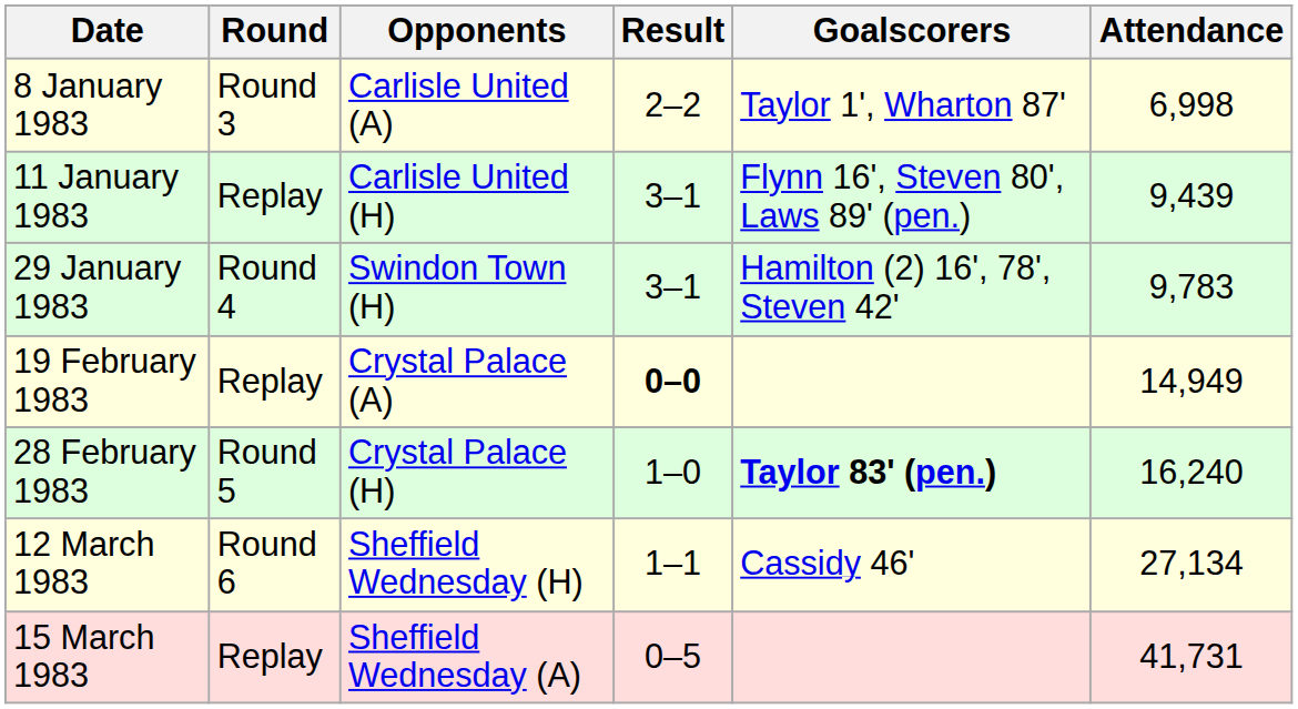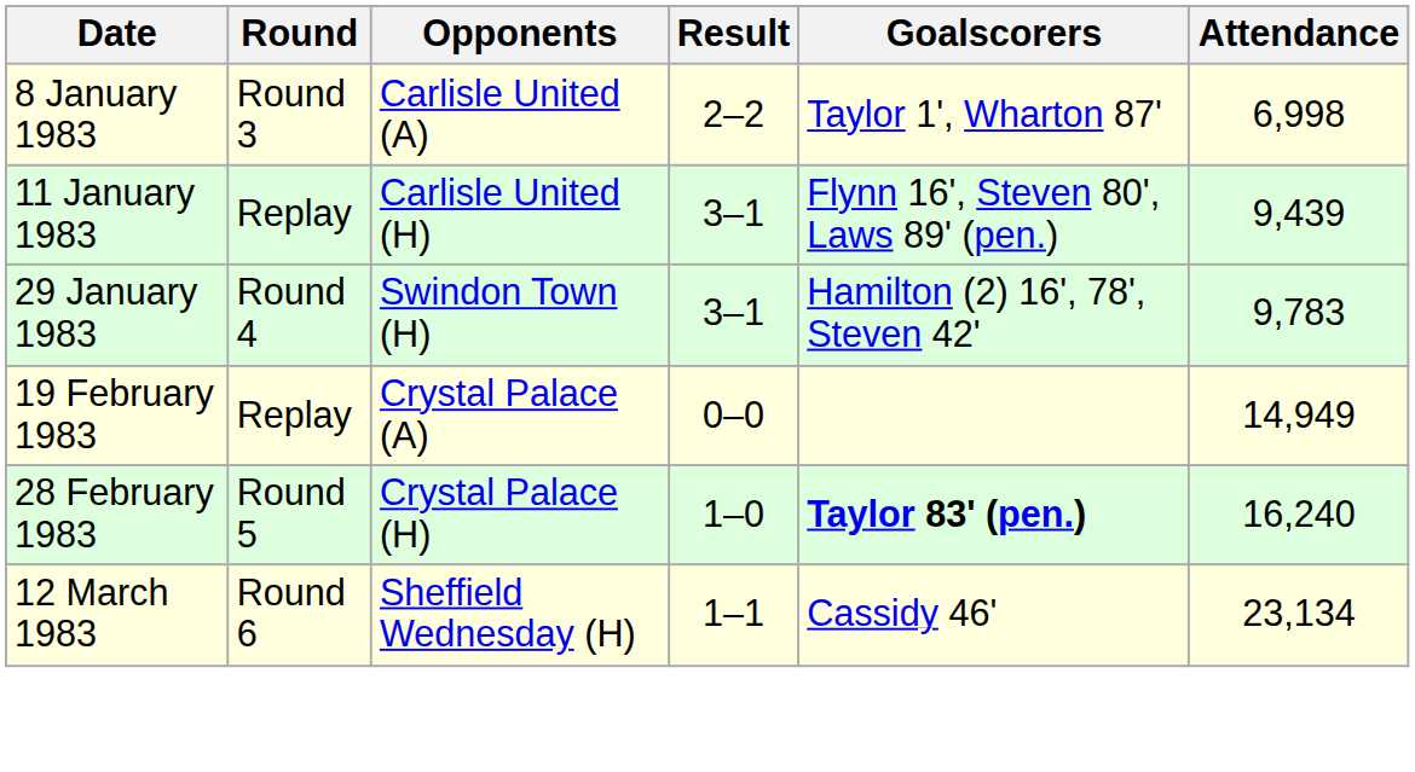 <table class="wikitable">
 <tr>
 <th>Date</th>
 <th>Round</th>
 <th>Opponents</th>
 <th>Result</th>
 <th>Goalscorers</th>
 <th>Attendance</th>
 </tr>
 <tr bgcolor="#ffffdd">
 <td>8 January 1983</td>
 <td>Round 3</td>
 <td><a href='#'>Carlisle United</a> (A)</td>
 <td align="center">2–2</td>
 <td><a href='#'>Taylor</a> 1', <a href='#'>Wharton</a> 87'</td>
 <td align="center">6,998</td>
 </tr>
 <tr bgcolor="#ddffdd">
 <td>11 January 1983</td>
 <td>Replay</td>
 <td><a href='#'>Carlisle United</a> (H)</td>
 <td align="center">3–1</td>
 <td><a href='#'>Flynn</a> 16', <a href='#'>Steven</a> 80', <a href='#'>Laws</a> 89' (<a href='#'>pen.</a>)</td>
 <td align="center">9,439</td>
 </tr>
 <tr bgcolor="#ddffdd">
 <td>29 January 1983</td>
 <td>Round 4</td>
 <td><a href='#'>Swindon Town</a> (H)</td>
 <td align="center">3–1</td>
 <td><a href='#'>Hamilton</a> (2) 16', 78', <a href='#'>Steven</a> 42'</td>
 <td align="center">9,783</td>
 </tr>
 <tr bgcolor="#ffffdd">
 <td>19 February 1983</td>
 <td>Replay</td>
 <td><a href='#'>Crystal Palace</a> (A)</td>
-<td align="center"><strong>0–0</strong></td>
+<td align="center">0–0</td>
 <td></td>
 <td align="center">14,949</td>
 </tr>
 <tr bgcolor="#ddffdd">
 <td>28 February 1983</td>
 <td>Round 5</td>
 <td><a href='#'>Crystal Palace</a> (H)</td>
 <td align="center">1–0</td>
 <td><strong><a href='#'>Taylor</a> 83' (<a href='#'>pen.</a>)</strong></td>
 <td align="center">16,240</td>
 </tr>
 <tr bgcolor="#ffffdd">
 <td>12 March 1983</td>
 <td>Round 6</td>
 <td><a href='#'>Sheffield Wednesday</a> (H)</td>
 <td align="center">1–1</td>
 <td><a href='#'>Cassidy</a> 46'</td>
-<td align="center">27,134</td>
-</tr>
-<tr bgcolor="#ffdddd">
-<td>15 March 1983</td>
-<td>Replay</td>
-<td><a href='#'>Sheffield Wednesday</a> (A)</td>
-<td align="center">0–5</td>
-<td></td>
-<td align="center">41,731</td>
+<td align="center">23,134</td>
 </tr>
 </table>
